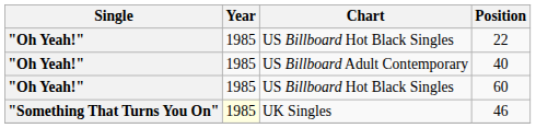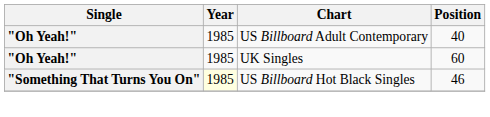 <table class="wikitable">
 <tr>
 <th scope="col">Single</th>
 <th scope="col">Year</th>
 <th scope="col">Chart</th>
 <th scope="col">Position</th>
 </tr>
 <tr>
 <th scope="row" style="text-align:left;">"Oh Yeah!"</th>
 <td>1985</td>
-<td>US <em>Billboard</em> Hot Black Singles</td>
-<td align="center">22</td>
-</tr>
-<tr>
-<th scope="row" style="text-align:left;">"Oh Yeah!"</th>
-<td>1985</td>
 <td>US <em>Billboard</em> Adult Contemporary</td>
 <td align="center">40</td>
 </tr>
 <tr>
 <th scope="row" style="text-align:left;">"Oh Yeah!"</th>
 <td>1985</td>
-<td>US <em>Billboard</em> Hot Black Singles</td>
+<td>UK Singles</td>
 <td align="center">60</td>
 </tr>
 <tr>
 <th scope="row" style="text-align:left;">"Something That Turns You On"</th>
 <td style="background: lightyellow;">1985</td>
-<td>UK Singles</td>
+<td>US <em>Billboard</em> Hot Black Singles</td>
 <td align="center">46</td>
 </tr>
 <tr>
 </tr>
 </table>
